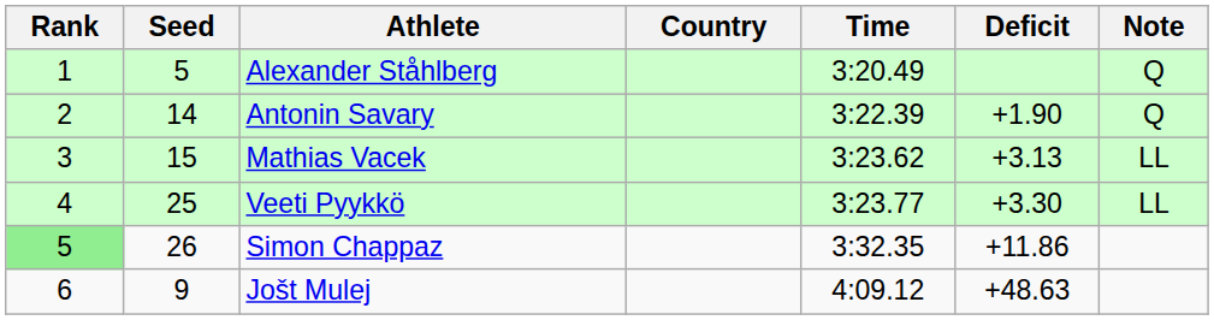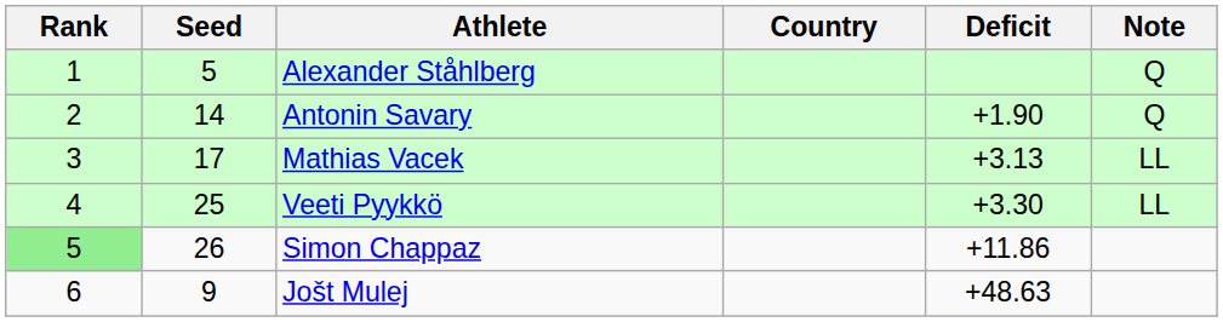 <table class="wikitable sortable" style="text-align:center" width=55%>
 <tr>
 <th>Rank</th>
 <th>Seed</th>
 <th>Athlete</th>
 <th>Country</th>
-<th>Time</th>
 <th>Deficit</th>
 <th>Note</th>
 </tr>
 <tr bgcolor=ccffcc>
 <td>1</td>
 <td>5</td>
 <td align=left><a href='#'>Alexander Ståhlberg</a></td>
 <td align=left></td>
-<td>3:20.49</td>
 <td></td>
 <td>Q</td>
 </tr>
 <tr bgcolor=ccffcc>
 <td>2</td>
 <td>14</td>
 <td align=left><a href='#'>Antonin Savary</a></td>
 <td align=left></td>
-<td>3:22.39</td>
 <td>+1.90</td>
 <td>Q</td>
 </tr>
 <tr bgcolor=ccffcc>
 <td>3</td>
-<td>15</td>
+<td>17</td>
 <td align=left><a href='#'>Mathias Vacek</a></td>
 <td align=left></td>
-<td>3:23.62</td>
 <td>+3.13</td>
 <td>LL</td>
 </tr>
 <tr bgcolor=ccffcc>
 <td>4</td>
 <td>25</td>
 <td align=left><a href='#'>Veeti Pyykkö</a></td>
 <td align=left></td>
-<td>3:23.77</td>
 <td>+3.30</td>
 <td>LL</td>
 </tr>
 <tr>
 <td style="background: lightgreen;">5</td>
 <td>26</td>
 <td align=left><a href='#'>Simon Chappaz</a></td>
 <td align=left></td>
-<td>3:32.35</td>
 <td>+11.86</td>
 <td></td>
 </tr>
 <tr>
 <td>6</td>
 <td>9</td>
 <td align=left><a href='#'>Jošt Mulej</a></td>
 <td align=left></td>
-<td>4:09.12</td>
 <td>+48.63</td>
 <td></td>
 </tr>
 </table>
